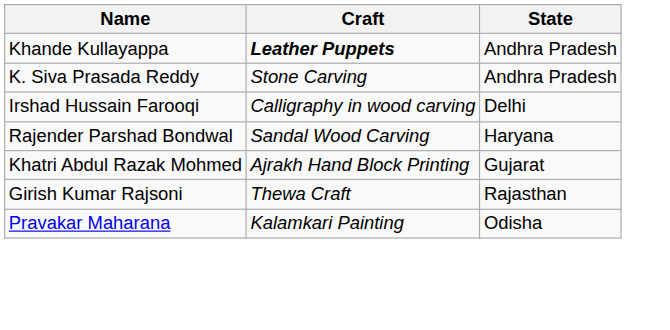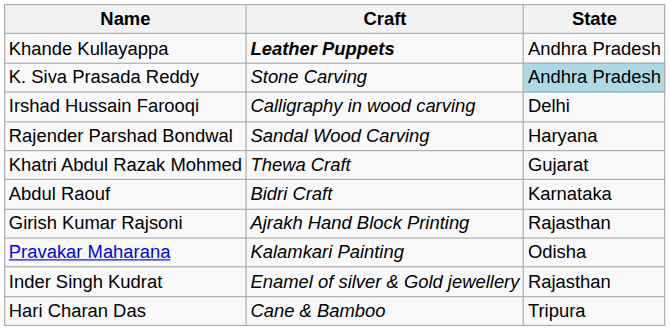 <table class="wikitable sortable">
 <tr>
 <th>Name</th>
 <th class="unsortable">Craft</th>
 <th>State</th>
 </tr>
 <tr>
 <td>Khande Kullayappa</td>
 <td><strong><em>Leather Puppets</em></strong></td>
 <td>Andhra Pradesh</td>
 </tr>
 <tr>
 <td>K. Siva Prasada Reddy</td>
 <td><em> Stone Carving </em></td>
-<td>Andhra Pradesh</td>
+<td style="background: lightblue;">Andhra Pradesh</td>
 </tr>
 <tr>
 <td>Irshad Hussain Farooqi</td>
 <td><em>Calligraphy in wood carving</em></td>
 <td>Delhi</td>
 </tr>
 <tr>
 <td>Rajender Parshad Bondwal</td>
 <td><em>Sandal Wood Carving</em></td>
 <td>Haryana</td>
 </tr>
 <tr>
 <td>Khatri Abdul Razak Mohmed</td>
-<td><em>Ajrakh Hand Block Printing</em></td>
+<td><em> Thewa Craft </em></td>
 <td>Gujarat</td>
 </tr>
 <tr>
+<td>Abdul Raouf</td>
+<td><em> Bidri Craft </em></td>
+<td>Karnataka</td>
+</tr>
+<tr>
 <td>Girish Kumar Rajsoni</td>
-<td><em> Thewa Craft </em></td>
+<td><em>Ajrakh Hand Block Printing</em></td>
 <td>Rajasthan</td>
 </tr>
 <tr>
 <td><a href='#'>Pravakar Maharana</a></td>
 <td><em>Kalamkari Painting </em></td>
 <td>Odisha</td>
 </tr>
+<tr>
+<td>Inder Singh Kudrat</td>
+<td><em> Enamel of silver & Gold jewellery </em></td>
+<td>Rajasthan</td>
+</tr>
+<tr>
+<td>Hari Charan Das</td>
+<td><em> Cane & Bamboo </em></td>
+<td>Tripura</td>
+</tr>
 </table>
